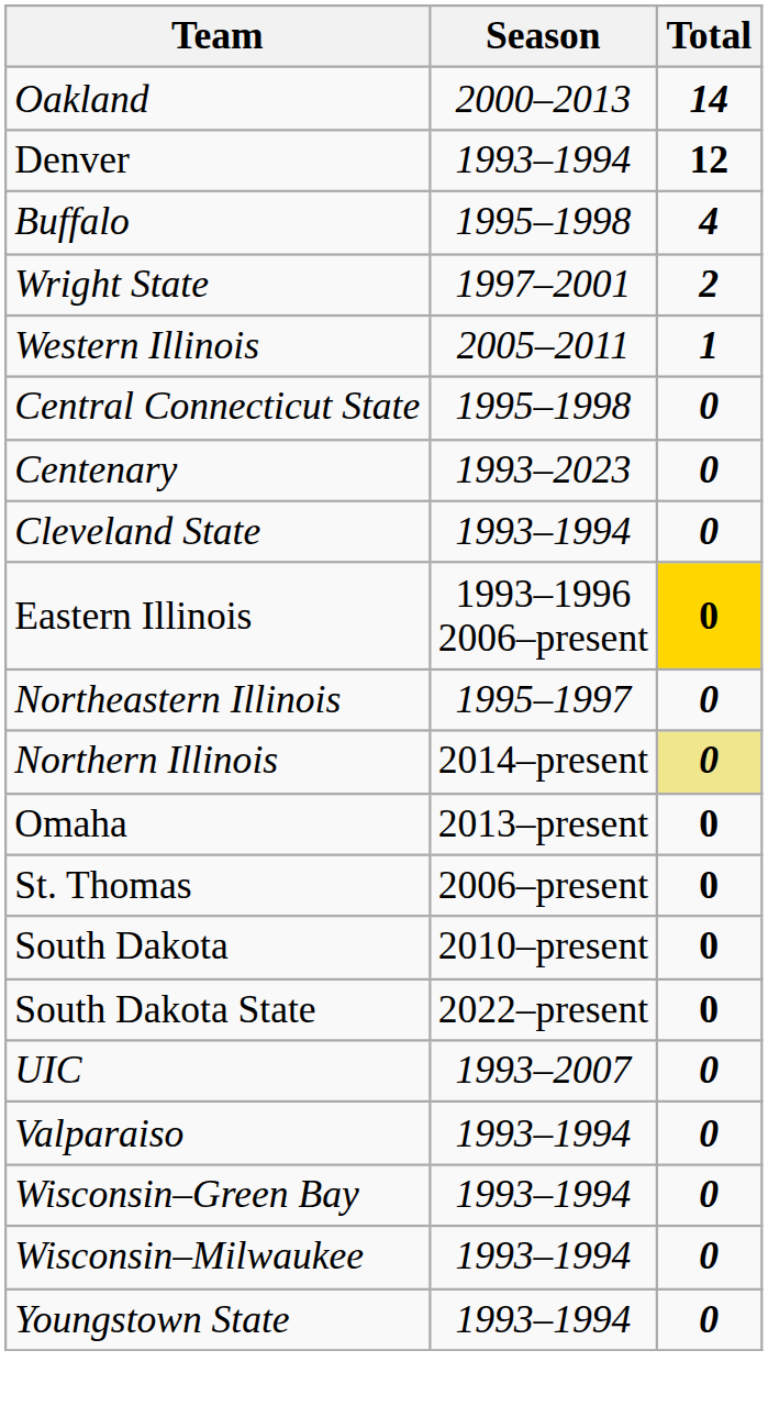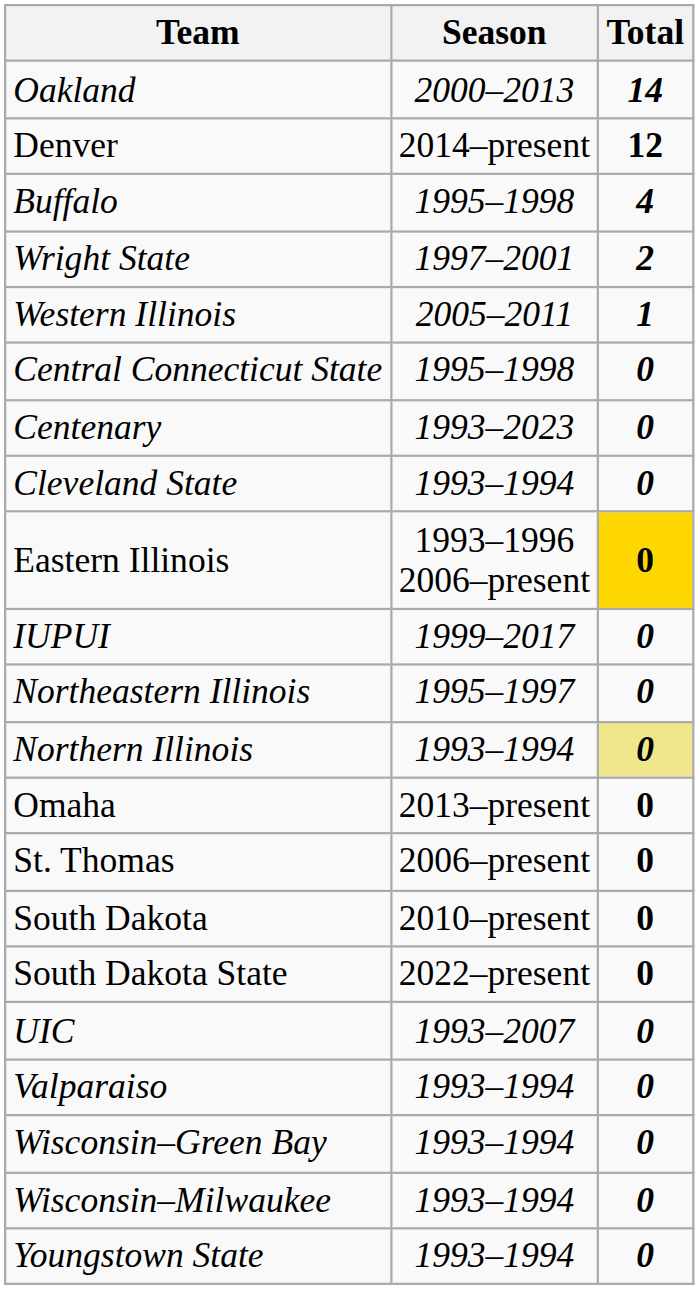 <table class="wikitable sortable">
 <tr>
 <th scope="col">Team</th>
 <th scope="col">Season</th>
 <th scope="col">Total</th>
 </tr>
 <tr>
 <td><em>Oakland</em></td>
 <td style="text-align: center;"><em>2000–2013</em></td>
 <td style="text-align: center;"><strong><em>14</em></strong></td>
 </tr>
 <tr>
 <td>Denver</td>
-<td style="text-align: center;"><em>1993–1994</em></td>
+<td align=center>2014–present</td>
 <td align=center><strong>12</strong></td>
 </tr>
 <tr>
 <td><em>Buffalo</em></td>
 <td style="text-align: center;"><em>1995–1998</em></td>
 <td style="text-align: center;"><strong><em>4</em></strong></td>
 </tr>
 <tr>
 <td><em>Wright State</em></td>
 <td style="text-align: center;"><em>1997–2001</em></td>
 <td style="text-align: center;"><strong><em>2</em></strong></td>
 </tr>
 <tr>
 <td><em>Western Illinois</em></td>
 <td style="text-align: center;"><em>2005–2011</em></td>
 <td style="text-align: center;"><strong><em>1</em></strong></td>
 </tr>
 <tr>
 <td><em>Central Connecticut State</em></td>
 <td style="text-align: center;"><em>1995–1998</em></td>
 <td style="text-align: center;"><strong><em>0</em></strong></td>
 </tr>
 <tr>
 <td><em>Centenary</em></td>
 <td style="text-align: center;"><em>1993–2023</em></td>
 <td style="text-align: center;"><strong><em>0</em></strong></td>
 </tr>
 <tr>
 <td><em>Cleveland State</em></td>
 <td style="text-align: center;"><em>1993–1994</em></td>
 <td style="text-align: center;"><strong><em>0</em></strong></td>
 </tr>
 <tr>
 <td>Eastern Illinois</td>
 <td style="text-align: center;">1993–1996<br>2006–present</td>
 <td style="background: gold; text-align: center;"><strong>0</strong></td>
 </tr>
 <tr>
+<td><em>IUPUI</em></td>
+<td style="text-align: center;"><em>1999–2017</em></td>
+<td style="text-align: center;"><strong><em>0</em></strong></td>
+</tr>
+<tr>
 <td><em>Northeastern Illinois</em></td>
 <td style="text-align: center;"><em>1995–1997</em></td>
 <td style="text-align: center;"><strong><em>0</em></strong></td>
 </tr>
 <tr>
 <td><em>Northern Illinois</em></td>
-<td align=center>2014–present</td>
+<td style="text-align: center;"><em>1993–1994</em></td>
 <td style="background: khaki; text-align: center;"><strong><em>0</em></strong></td>
 </tr>
 <tr>
 <td>Omaha</td>
 <td style="text-align: center;">2013–present</td>
 <td style="text-align: center;"><strong>0</strong></td>
 </tr>
 <tr>
 <td>St. Thomas</td>
 <td align=center>2006–present</td>
 <td align=center><strong>0</strong></td>
 </tr>
 <tr>
 <td>South Dakota</td>
 <td align=center>2010–present</td>
 <td align=center><strong>0</strong></td>
 </tr>
 <tr>
 <td>South Dakota State</td>
 <td align=center>2022–present</td>
 <td align=center><strong>0</strong></td>
 </tr>
 <tr>
 <td><em>UIC</em></td>
 <td style="text-align: center;"><em>1993–2007</em></td>
 <td style="text-align: center;"><strong><em>0</em></strong></td>
 </tr>
 <tr>
 <td><em>Valparaiso</em></td>
 <td style="text-align: center;"><em>1993–1994</em></td>
 <td style="text-align: center;"><strong><em>0</em></strong></td>
 </tr>
 <tr>
 <td><em>Wisconsin–Green Bay</em></td>
 <td style="text-align: center;"><em>1993–1994</em></td>
 <td style="text-align: center;"><strong><em>0</em></strong></td>
 </tr>
 <tr>
 <td><em>Wisconsin–Milwaukee</em></td>
 <td style="text-align: center;"><em>1993–1994</em></td>
 <td style="text-align: center;"><strong><em>0</em></strong></td>
 </tr>
 <tr>
 <td><em>Youngstown State</em></td>
 <td style="text-align: center;"><em>1993–1994</em></td>
 <td style="text-align: center;"><strong><em>0</em></strong></td>
 </tr>
 </table>
